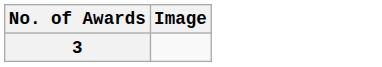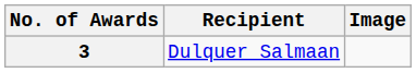 <table class="wikitable">
 <tr>
 <th>No. of Awards</th>
+<th>Recipient</th>
 <th>Image</th>
 </tr>
 <tr>
 <th>3</th>
+<td><a href='#'>Dulquer Salmaan</a></td>
 <td></td>
 </tr>
 </table>
